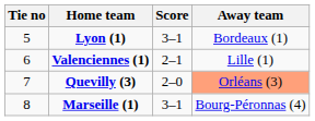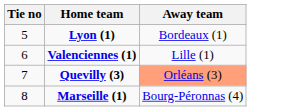 <table class="wikitable" style="text-align:center">
 <tr>
 <th>Tie no</th>
 <th>Home team</th>
-<th>Score</th>
 <th>Away team</th>
 </tr>
 <tr>
 <td>5</td>
 <td><strong><a href='#'>Lyon</a> (1)</strong></td>
-<td>3–1 </td>
 <td><a href='#'>Bordeaux</a> (1)</td>
 </tr>
 <tr>
 <td>6</td>
 <td><strong><a href='#'>Valenciennes</a> (1)</strong></td>
-<td>2–1</td>
 <td><a href='#'>Lille</a> (1)</td>
 </tr>
 <tr>
 <td>7</td>
 <td><strong><a href='#'>Quevilly</a> (3)</strong></td>
-<td>2–0 </td>
 <td style="background: lightsalmon;"><a href='#'>Orléans</a> (3)</td>
 </tr>
 <tr>
 <td>8</td>
 <td><strong><a href='#'>Marseille</a> (1)</strong></td>
-<td>3–1</td>
 <td><a href='#'>Bourg-Péronnas</a> (4)</td>
 </tr>
 </table>
